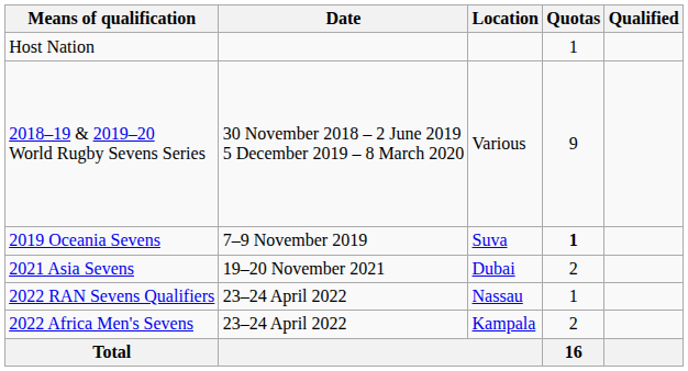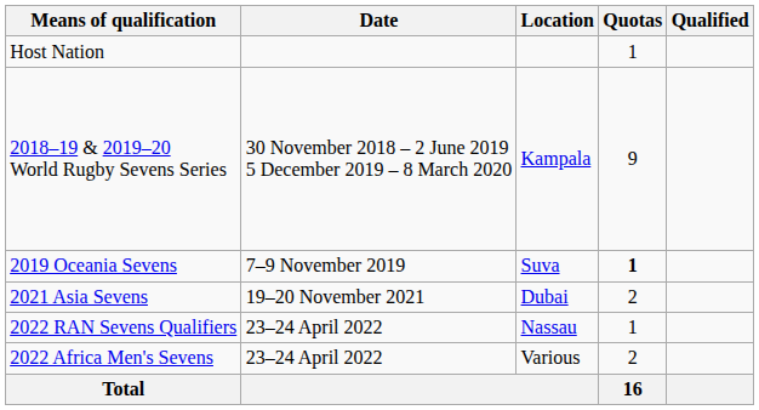 <table class="wikitable">
 <tr>
 <th>Means of qualification</th>
 <th>Date</th>
 <th>Location</th>
 <th>Quotas</th>
 <th>Qualified</th>
 </tr>
 <tr>
 <td>Host Nation</td>
 <td></td>
 <td></td>
 <td align=center>1</td>
 <td></td>
 </tr>
 <tr>
 <td><a href='#'>2018–19</a> & <a href='#'>2019–20</a><br>World Rugby Sevens Series</td>
 <td>30 November 2018 – 2 June 2019<br>5 December 2019 – 8 March 2020</td>
-<td>Various</td>
+<td> <a href='#'>Kampala</a></td>
 <td align=center>9</td>
 <td><br><br><br><br><br><br><br><br></td>
 </tr>
 <tr>
 <td><a href='#'>2019 Oceania Sevens</a></td>
 <td>7–9 November 2019</td>
 <td> <a href='#'>Suva</a></td>
 <td align=center><strong>1</strong></td>
 <td></td>
 </tr>
 <tr>
 <td><a href='#'>2021 Asia Sevens</a></td>
 <td>19–20 November 2021</td>
 <td> <a href='#'>Dubai</a></td>
 <td align=center>2</td>
 <td><br></td>
 </tr>
 <tr>
 <td><a href='#'>2022 RAN Sevens Qualifiers</a></td>
 <td>23–24 April 2022</td>
 <td> <a href='#'>Nassau</a></td>
 <td align=center>1</td>
 <td></td>
 </tr>
 <tr>
 <td><a href='#'>2022 Africa Men's Sevens</a></td>
 <td>23–24 April 2022</td>
-<td> <a href='#'>Kampala</a></td>
+<td>Various</td>
 <td align=center>2</td>
 <td><br></td>
 </tr>
 <tr>
 <th>Total</th>
 <th colspan="2"></th>
 <th>16</th>
 <th></th>
 </tr>
 </table>
